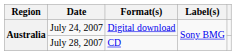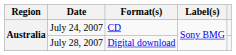 <table class="wikitable plainrowheaders">
 <tr>
 <th scope="col">Region</th>
 <th scope="col">Date</th>
 <th scope="col">Format(s)</th>
 <th scope="col">Label(s)</th>
 <th scope="col"></th>
 </tr>
 <tr>
 <th scope="row" rowspan="2">Australia</th>
 <td>July 24, 2007</td>
-<td><a href='#'>Digital download</a></td>
+<td><a href='#'>CD</a></td>
 <td rowspan="2"><a href='#'>Sony BMG</a></td>
 <td align="center"></td>
 </tr>
 <tr>
 <td>July 28, 2007</td>
-<td><a href='#'>CD</a></td>
+<td><a href='#'>Digital download</a></td>
 <td align="center"></td>
 </tr>
 </table>
